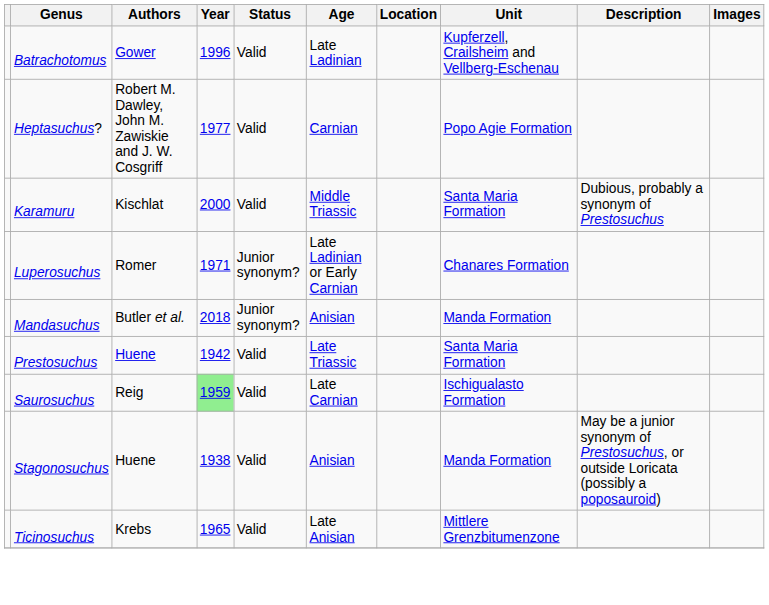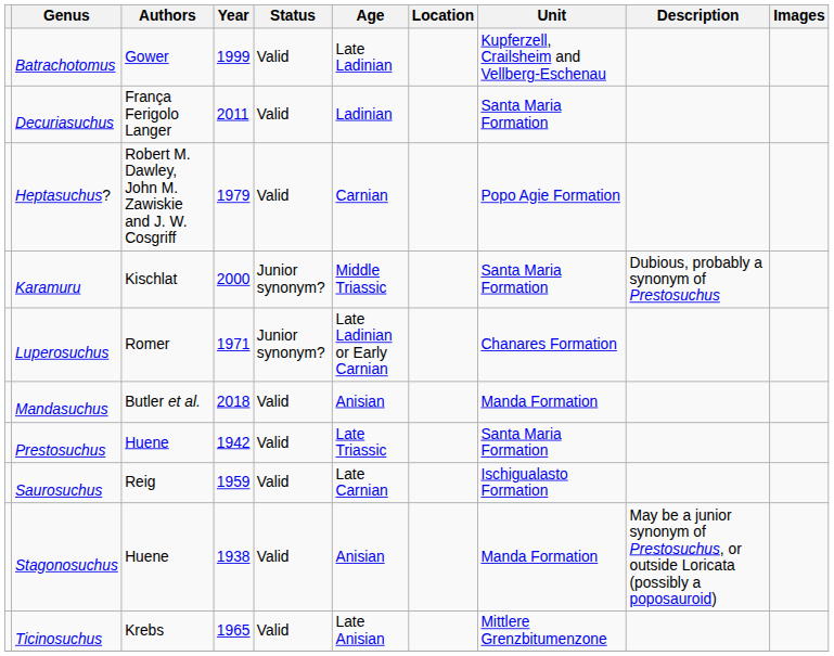 <table class="wikitable sortable" align="center" width="100%">
 <tr>
 <th></th>
 <th>Genus</th>
 <th>Authors</th>
 <th>Year</th>
 <th>Status</th>
 <th>Age</th>
 <th>Location</th>
 <th>Unit</th>
 <th class="unsortable">Description</th>
 <th class="unsortable">Images</th>
 </tr>
 <tr>
 <td></td>
 <td><br><em><a href='#'>Batrachotomus</a></em></td>
 <td><a href='#'>Gower</a></td>
-<td><a href='#'>1996</a></td>
+<td><a href='#'>1999</a></td>
 <td>Valid</td>
 <td>Late <a href='#'>Ladinian</a></td>
 <td></td>
 <td><a href='#'>Kupferzell</a>, <a href='#'>Crailsheim</a> and <a href='#'>Vellberg-Eschenau</a></td>
 <td></td>
 <td></td>
 </tr>
 <tr>
 <td></td>
+<td><br><em><a href='#'>Decuriasuchus</a></em></td>
+<td>França <br>Ferigolo <br>Langer</td>
+<td><a href='#'>2011</a></td>
+<td>Valid</td>
+<td><a href='#'>Ladinian</a></td>
+<td></td>
+<td><a href='#'>Santa Maria Formation</a></td>
+<td></td>
+<td></td>
+</tr>
+<tr>
+<td></td>
 <td><em><a href='#'>Heptasuchus</a></em>?</td>
 <td>Robert M. Dawley, John M. Zawiskie and J. W. Cosgriff</td>
-<td><a href='#'>1977</a></td>
+<td><a href='#'>1979</a></td>
 <td>Valid</td>
 <td><a href='#'>Carnian</a></td>
 <td></td>
 <td><a href='#'>Popo Agie Formation</a></td>
 <td></td>
 <td></td>
 </tr>
 <tr>
 <td></td>
 <td><br><em><a href='#'>Karamuru</a></em></td>
 <td>Kischlat</td>
 <td><a href='#'>2000</a></td>
-<td>Valid</td>
+<td>Junior synonym?</td>
 <td><a href='#'>Middle Triassic</a></td>
 <td></td>
 <td><a href='#'>Santa Maria Formation</a></td>
 <td>Dubious, probably a synonym of <em><a href='#'>Prestosuchus</a></em></td>
 <td></td>
 </tr>
 <tr>
 <td></td>
 <td><br><em><a href='#'>Luperosuchus</a></em></td>
 <td>Romer</td>
 <td><a href='#'>1971</a></td>
 <td>Junior synonym?</td>
 <td>Late <a href='#'>Ladinian</a> or Early <a href='#'>Carnian</a></td>
 <td></td>
 <td><a href='#'>Chanares Formation</a></td>
 <td></td>
 <td></td>
 </tr>
 <tr>
 <td></td>
 <td><br><em><a href='#'>Mandasuchus</a></em></td>
 <td>Butler <em>et al.</em></td>
 <td><a href='#'>2018</a></td>
-<td>Junior synonym?</td>
+<td>Valid</td>
 <td><a href='#'>Anisian</a></td>
 <td></td>
 <td><a href='#'>Manda Formation</a></td>
 <td></td>
 <td></td>
 </tr>
 <tr>
 <td></td>
 <td><br><em><a href='#'>Prestosuchus</a></em></td>
 <td><a href='#'>Huene</a></td>
 <td><a href='#'>1942</a></td>
 <td>Valid</td>
 <td><a href='#'>Late Triassic</a></td>
 <td></td>
 <td><a href='#'>Santa Maria Formation</a></td>
 <td></td>
 <td></td>
 </tr>
 <tr>
 <td></td>
 <td><br><em><a href='#'>Saurosuchus</a></em></td>
 <td>Reig</td>
-<td style="background: lightgreen;"><a href='#'>1959</a></td>
+<td><a href='#'>1959</a></td>
 <td>Valid</td>
 <td>Late <a href='#'>Carnian</a></td>
 <td></td>
 <td><a href='#'>Ischigualasto Formation</a></td>
 <td></td>
 <td></td>
 </tr>
 <tr>
 <td></td>
 <td><br><em><a href='#'>Stagonosuchus</a></em></td>
 <td>Huene</td>
 <td><a href='#'>1938</a></td>
 <td>Valid</td>
 <td><a href='#'>Anisian</a></td>
 <td></td>
 <td><a href='#'>Manda Formation</a></td>
 <td>May be a junior synonym of <em><a href='#'>Prestosuchus</a></em>, or outside Loricata (possibly a <a href='#'>poposauroid</a>)</td>
 <td></td>
 </tr>
 <tr>
 <td></td>
 <td><br><em><a href='#'>Ticinosuchus</a></em></td>
 <td>Krebs</td>
 <td><a href='#'>1965</a></td>
 <td>Valid</td>
 <td>Late <a href='#'>Anisian</a></td>
 <td></td>
 <td><a href='#'>Mittlere Grenzbitumenzone</a></td>
 <td></td>
 <td></td>
 </tr>
 <tr>
 </tr>
 </table>
